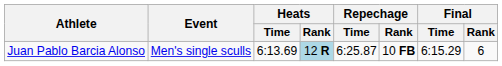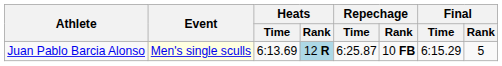 <table class="wikitable" style="font-size:90%;">
 <tr>
 <th rowspan="2">Athlete</th>
 <th rowspan="2">Event</th>
 <th colspan="2">Heats</th>
 <th colspan="2">Repechage</th>
 <th colspan="2">Final</th>
 </tr>
 <tr style="font-size:95%">
 <th>Time</th>
 <th>Rank</th>
 <th>Time</th>
 <th>Rank</th>
 <th>Time</th>
 <th>Rank</th>
 </tr>
 <tr>
 <td align=left><a href='#'>Juan Pablo Barcia Alonso</a></td>
-<td align=left><a href='#'>Men's single sculls</a></td>
+<td align=left style="background: lightyellow;"><a href='#'>Men's single sculls</a></td>
 <td align=center>6:13.69</td>
 <td align=center style="background: lightblue;">12 <strong>R</strong></td>
 <td align=center>6:25.87</td>
 <td align=center>10 <strong>FB</strong></td>
 <td align=center>6:15.29</td>
-<td align=center>6</td>
+<td align=center>5</td>
 </tr>
 </table>
